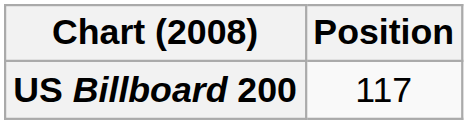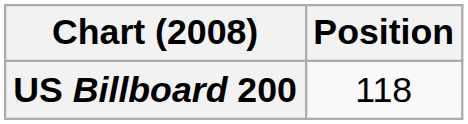 <table class="wikitable plainrowheaders" style="text-align:center">
 <tr>
 <th scope="col">Chart (2008)</th>
 <th scope="col">Position</th>
 </tr>
 <tr>
 <th scope="row">US <em>Billboard</em> 200</th>
-<td>117</td>
+<td>118</td>
 </tr>
 </table>
